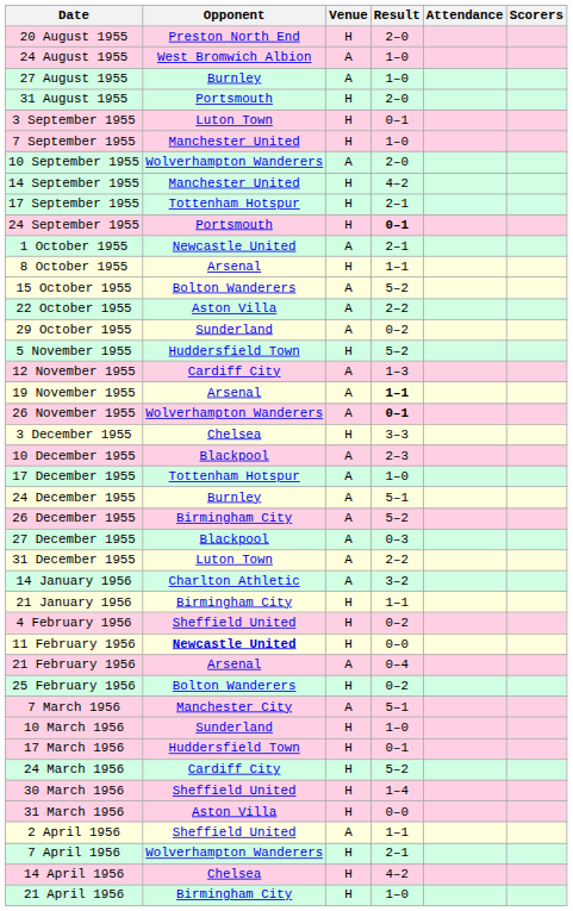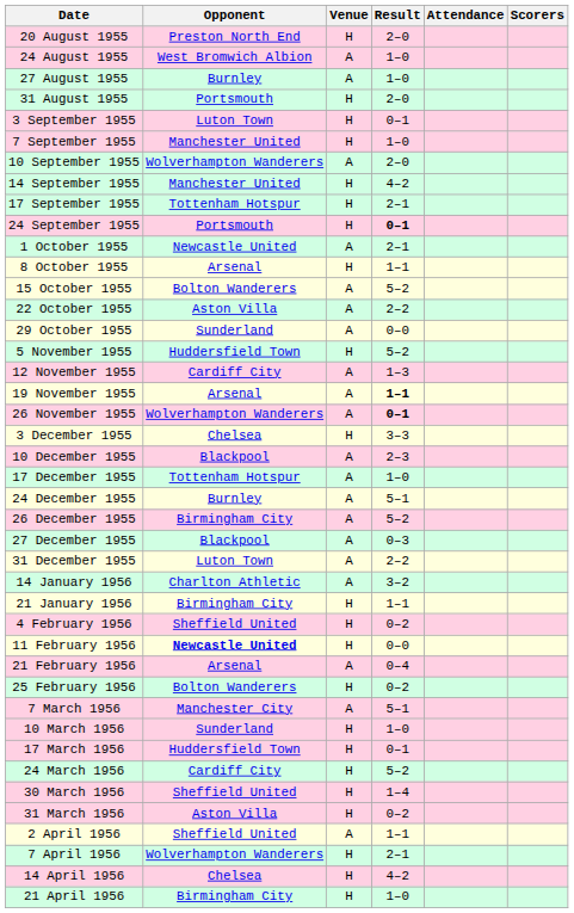 <table class="wikitable sortable" style="text-align:center">
 <tr>
 <th>Date</th>
 <th>Opponent</th>
 <th>Venue</th>
 <th>Result</th>
 <th>Attendance</th>
 <th>Scorers</th>
 </tr>
 <tr style="background-color: #ffd0e3;">
 <td>20 August 1955</td>
 <td><a href='#'>Preston North End</a></td>
 <td>H</td>
 <td>2–0</td>
 <td></td>
 <td></td>
 </tr>
 <tr style="background-color: #ffd0e3;">
 <td>24 August 1955</td>
 <td><a href='#'>West Bromwich Albion</a></td>
 <td>A</td>
 <td>1–0</td>
 <td></td>
 <td></td>
 </tr>
 <tr style="background-color: #d0ffe3;">
 <td>27 August 1955</td>
 <td><a href='#'>Burnley</a></td>
 <td>A</td>
 <td>1–0</td>
 <td></td>
 <td></td>
 </tr>
 <tr style="background-color: #d0ffe3;">
 <td>31 August 1955</td>
 <td><a href='#'>Portsmouth</a></td>
 <td>H</td>
 <td>2–0</td>
 <td></td>
 <td></td>
 </tr>
 <tr style="background-color: #ffd0e3;">
 <td>3 September 1955</td>
 <td><a href='#'>Luton Town</a></td>
 <td>H</td>
 <td>0–1</td>
 <td></td>
 <td></td>
 </tr>
 <tr style="background-color: #ffd0e3;">
 <td>7 September 1955</td>
 <td><a href='#'>Manchester United</a></td>
 <td>H</td>
 <td>1–0</td>
 <td></td>
 <td></td>
 </tr>
 <tr style="background-color: #d0ffe3;">
 <td>10 September 1955</td>
 <td><a href='#'>Wolverhampton Wanderers</a></td>
 <td>A</td>
 <td>2–0</td>
 <td></td>
 <td></td>
 </tr>
 <tr style="background-color: #d0ffe3;">
 <td>14 September 1955</td>
 <td><a href='#'>Manchester United</a></td>
 <td>H</td>
 <td>4–2</td>
 <td></td>
 <td></td>
 </tr>
 <tr style="background-color: #d0ffe3;">
 <td>17 September 1955</td>
 <td><a href='#'>Tottenham Hotspur</a></td>
 <td>H</td>
 <td>2–1</td>
 <td></td>
 <td></td>
 </tr>
 <tr style="background-color: #ffd0e3;">
 <td>24 September 1955</td>
 <td><a href='#'>Portsmouth</a></td>
 <td>H</td>
 <td><strong>0–1</strong></td>
 <td></td>
 <td></td>
 </tr>
 <tr style="background-color: #d0ffe3;">
 <td>1 October 1955</td>
 <td><a href='#'>Newcastle United</a></td>
 <td>A</td>
 <td>2–1</td>
 <td></td>
 <td></td>
 </tr>
 <tr style="background-color: #ffffdd;">
 <td>8 October 1955</td>
 <td><a href='#'>Arsenal</a></td>
 <td>H</td>
 <td>1–1</td>
 <td></td>
 <td></td>
 </tr>
 <tr style="background-color: #ffffdd;">
 <td>15 October 1955</td>
 <td><a href='#'>Bolton Wanderers</a></td>
 <td>A</td>
 <td>5–2</td>
 <td></td>
 <td></td>
 </tr>
 <tr style="background-color: #d0ffe3;">
 <td>22 October 1955</td>
 <td><a href='#'>Aston Villa</a></td>
 <td>A</td>
 <td>2–2</td>
 <td></td>
 <td></td>
 </tr>
 <tr style="background-color: #ffffdd;">
 <td>29 October 1955</td>
 <td><a href='#'>Sunderland</a></td>
 <td>A</td>
-<td>0–2</td>
+<td>0–0</td>
 <td></td>
 <td></td>
 </tr>
 <tr style="background-color: #d0ffe3;">
 <td>5 November 1955</td>
 <td><a href='#'>Huddersfield Town</a></td>
 <td>H</td>
 <td>5–2</td>
 <td></td>
 <td></td>
 </tr>
 <tr style="background-color: #ffd0e3;">
 <td>12 November 1955</td>
 <td><a href='#'>Cardiff City</a></td>
 <td>A</td>
 <td>1–3</td>
 <td></td>
 <td></td>
 </tr>
 <tr style="background-color: #ffffdd;">
 <td>19 November 1955</td>
 <td><a href='#'>Arsenal</a></td>
 <td>A</td>
 <td><strong>1–1</strong></td>
 <td></td>
 <td></td>
 </tr>
 <tr style="background-color: #ffd0e3;">
 <td>26 November 1955</td>
 <td><a href='#'>Wolverhampton Wanderers</a></td>
 <td>A</td>
 <td><strong>0–1</strong></td>
 <td></td>
 <td></td>
 </tr>
 <tr style="background-color: #ffffdd;">
 <td>3 December 1955</td>
 <td><a href='#'>Chelsea</a></td>
 <td>H</td>
 <td>3–3</td>
 <td></td>
 <td></td>
 </tr>
 <tr style="background-color: #ffd0e3;">
 <td>10 December 1955</td>
 <td><a href='#'>Blackpool</a></td>
 <td>A</td>
 <td>2–3</td>
 <td></td>
 <td></td>
 </tr>
 <tr style="background-color: #d0ffe3;">
 <td>17 December 1955</td>
 <td><a href='#'>Tottenham Hotspur</a></td>
 <td>A</td>
 <td>1–0</td>
 <td></td>
 <td></td>
 </tr>
 <tr style="background-color: #ffffdd;">
 <td>24 December 1955</td>
 <td><a href='#'>Burnley</a></td>
 <td>A</td>
 <td>5–1</td>
 <td></td>
 <td></td>
 </tr>
 <tr style="background-color: #ffd0e3;">
 <td>26 December 1955</td>
 <td><a href='#'>Birmingham City</a></td>
 <td>A</td>
 <td>5–2</td>
 <td></td>
 <td></td>
 </tr>
 <tr style="background-color: #d0ffe3;">
 <td>27 December 1955</td>
 <td><a href='#'>Blackpool</a></td>
 <td>A</td>
 <td>0–3</td>
 <td></td>
 <td></td>
 </tr>
 <tr style="background-color: #ffffdd;">
 <td>31 December 1955</td>
 <td><a href='#'>Luton Town</a></td>
 <td>A</td>
 <td>2–2</td>
 <td></td>
 <td></td>
 </tr>
 <tr style="background-color: #d0ffe3;">
 <td>14 January 1956</td>
 <td><a href='#'>Charlton Athletic</a></td>
 <td>A</td>
 <td>3–2</td>
 <td></td>
 <td></td>
 </tr>
 <tr style="background-color: #ffffdd;">
 <td>21 January 1956</td>
 <td><a href='#'>Birmingham City</a></td>
 <td>H</td>
 <td>1–1</td>
 <td></td>
 <td></td>
 </tr>
 <tr style="background-color: #ffd0e3;">
 <td>4 February 1956</td>
 <td><a href='#'>Sheffield United</a></td>
 <td>H</td>
 <td>0–2</td>
 <td></td>
 <td></td>
 </tr>
 <tr style="background-color: #ffffdd;">
 <td>11 February 1956</td>
 <td><strong><a href='#'>Newcastle United</a></strong></td>
 <td>H</td>
 <td>0–0</td>
 <td></td>
 <td></td>
 </tr>
 <tr style="background-color: #ffd0e3;">
 <td>21 February 1956</td>
 <td><a href='#'>Arsenal</a></td>
 <td>A</td>
 <td>0–4</td>
 <td></td>
 <td></td>
 </tr>
 <tr style="background-color: #d0ffe3;">
 <td>25 February 1956</td>
 <td><a href='#'>Bolton Wanderers</a></td>
 <td>H</td>
 <td>0–2</td>
 <td></td>
 <td></td>
 </tr>
 <tr style="background-color: #ffd0e3;">
 <td>7 March 1956</td>
 <td><a href='#'>Manchester City</a></td>
 <td>A</td>
 <td>5–1</td>
 <td></td>
 <td></td>
 </tr>
 <tr style="background-color: #ffd0e3;">
 <td>10 March 1956</td>
 <td><a href='#'>Sunderland</a></td>
 <td>H</td>
 <td>1–0</td>
 <td></td>
 <td></td>
 </tr>
 <tr style="background-color: #ffd0e3;">
 <td>17 March 1956</td>
 <td><a href='#'>Huddersfield Town</a></td>
 <td>H</td>
 <td>0–1</td>
 <td></td>
 <td></td>
 </tr>
 <tr style="background-color: #d0ffe3;">
 <td>24 March 1956</td>
 <td><a href='#'>Cardiff City</a></td>
 <td>H</td>
 <td>5–2</td>
 <td></td>
 <td></td>
 </tr>
 <tr style="background-color: #ffd0e3;">
 <td>30 March 1956</td>
 <td><a href='#'>Sheffield United</a></td>
 <td>H</td>
 <td>1–4</td>
 <td></td>
 <td></td>
 </tr>
 <tr style="background-color: #ffd0e3;">
 <td>31 March 1956</td>
 <td><a href='#'>Aston Villa</a></td>
 <td>H</td>
-<td>0–0</td>
+<td>0–2</td>
 <td></td>
 <td></td>
 </tr>
 <tr style="background-color: #ffffdd;">
 <td>2 April 1956</td>
 <td><a href='#'>Sheffield United</a></td>
 <td>A</td>
 <td>1–1</td>
 <td></td>
 <td></td>
 </tr>
 <tr style="background-color: #d0ffe3;">
 <td>7 April 1956</td>
 <td><a href='#'>Wolverhampton Wanderers</a></td>
 <td>H</td>
 <td>2–1</td>
 <td></td>
 <td></td>
 </tr>
 <tr style="background-color: #ffd0e3;">
 <td>14 April 1956</td>
 <td><a href='#'>Chelsea</a></td>
 <td>H</td>
 <td>4–2</td>
 <td></td>
 <td></td>
 </tr>
 <tr style="background-color: #d0ffe3;">
 <td>21 April 1956</td>
 <td><a href='#'>Birmingham City</a></td>
 <td>H</td>
 <td>1–0</td>
 <td></td>
 <td></td>
 </tr>
 </table>
